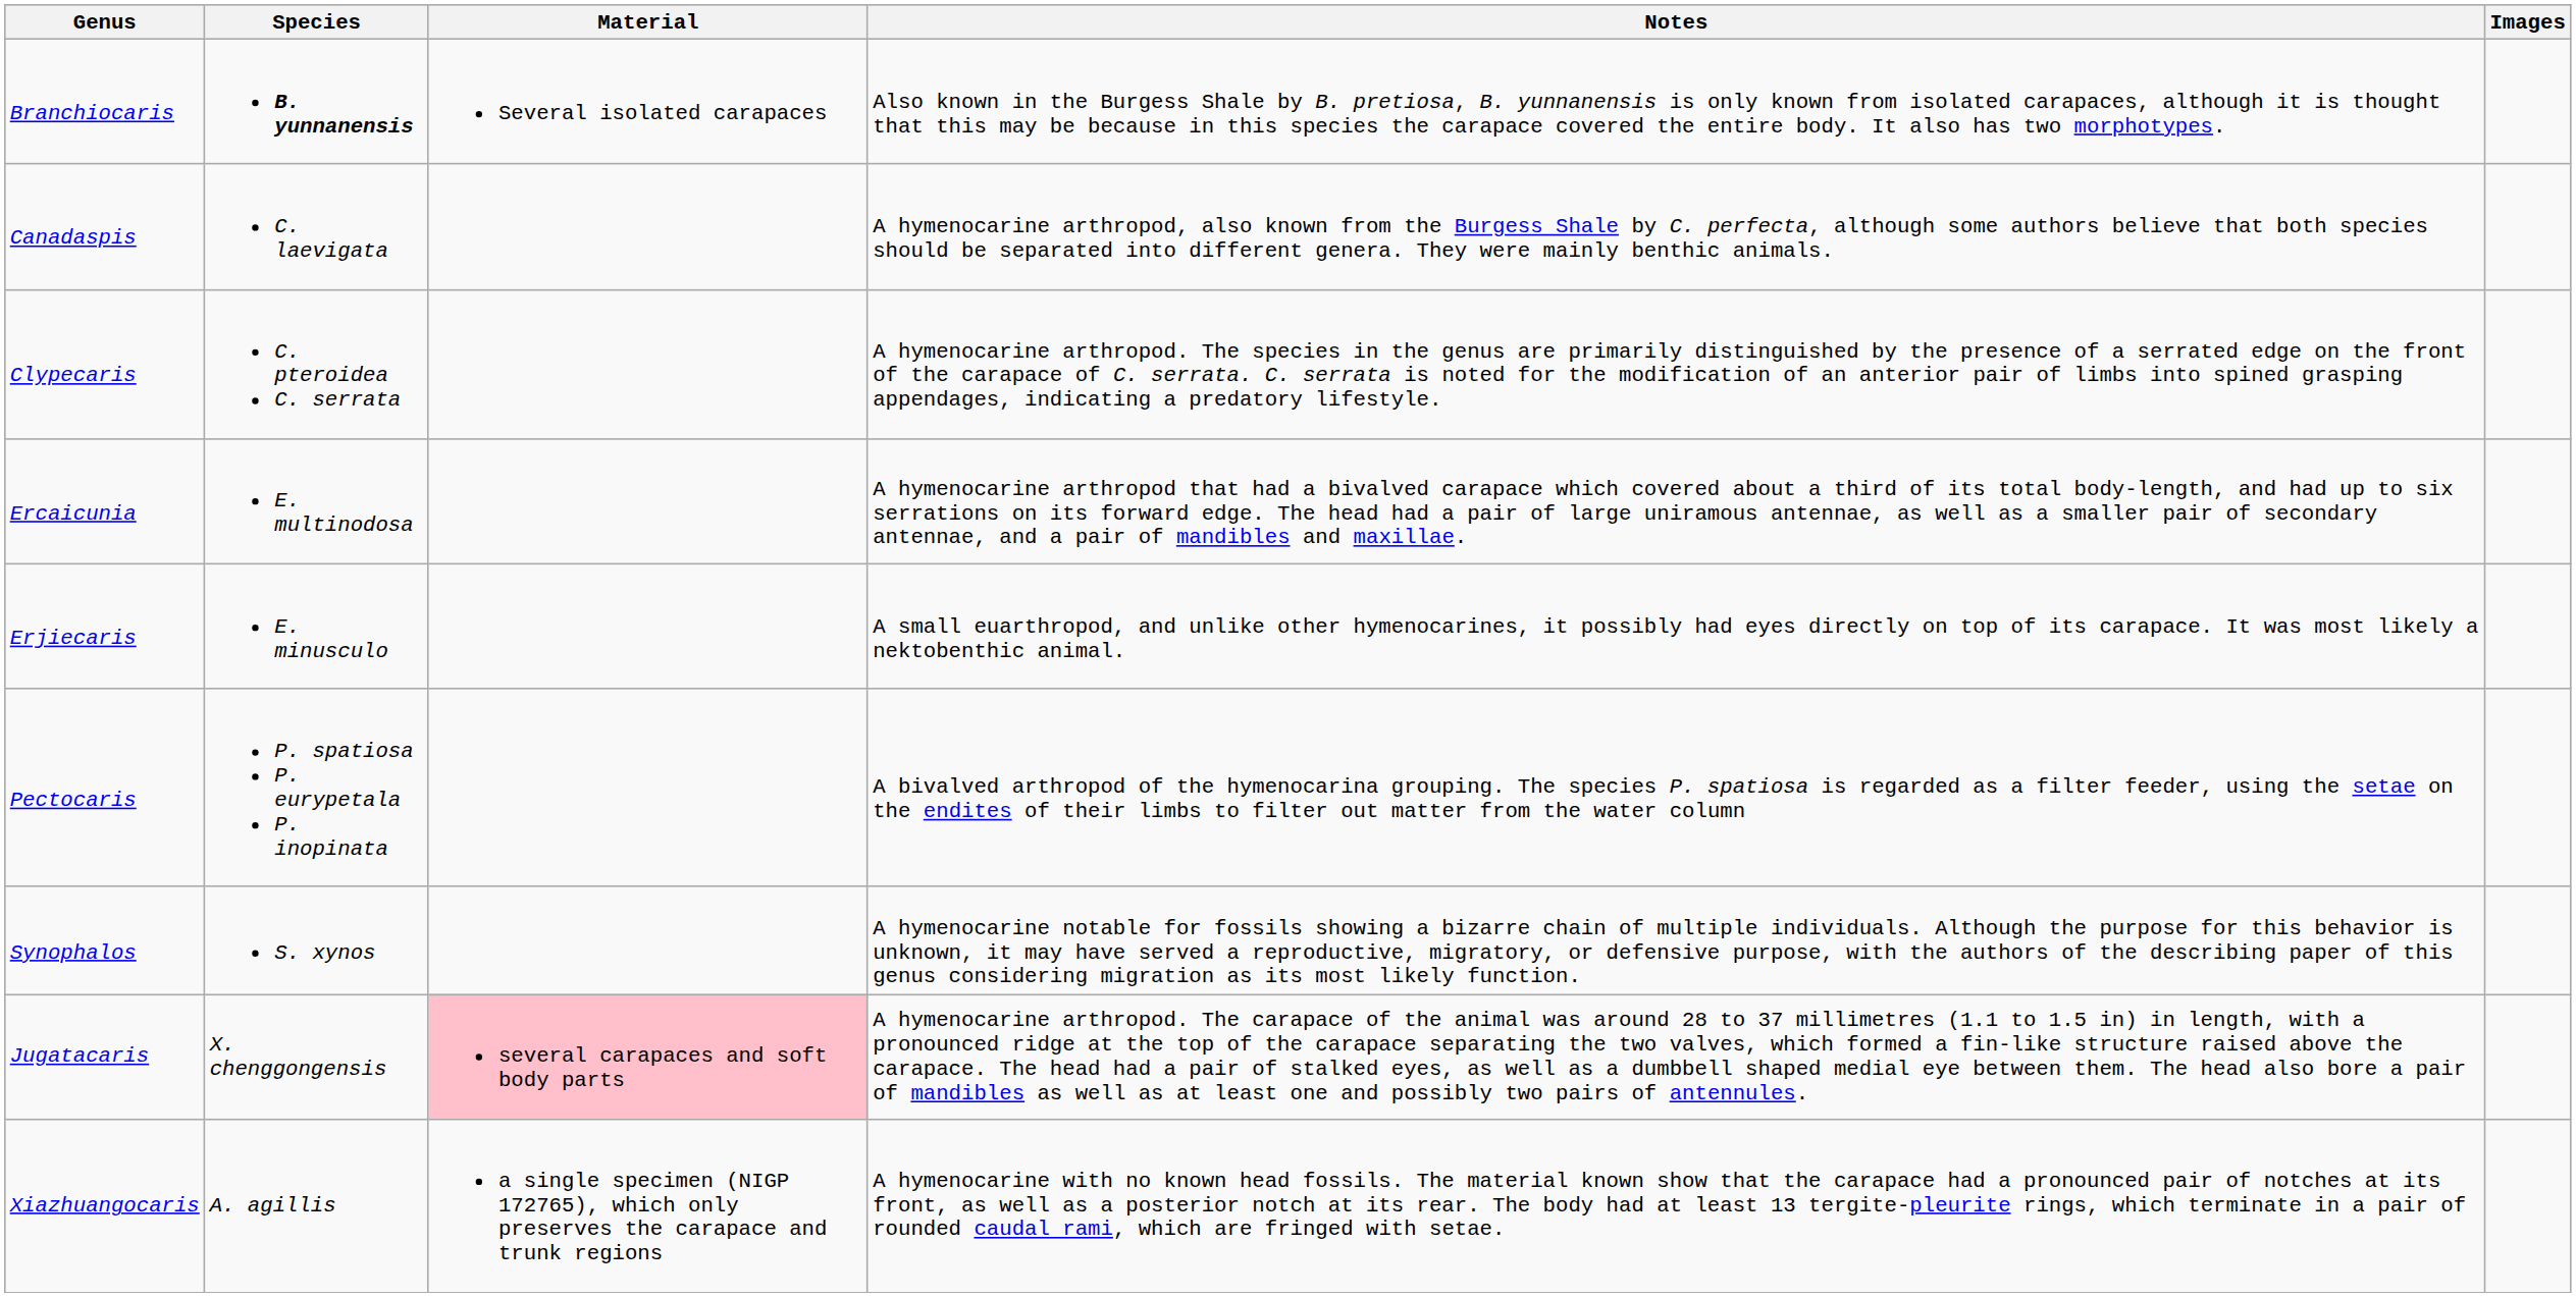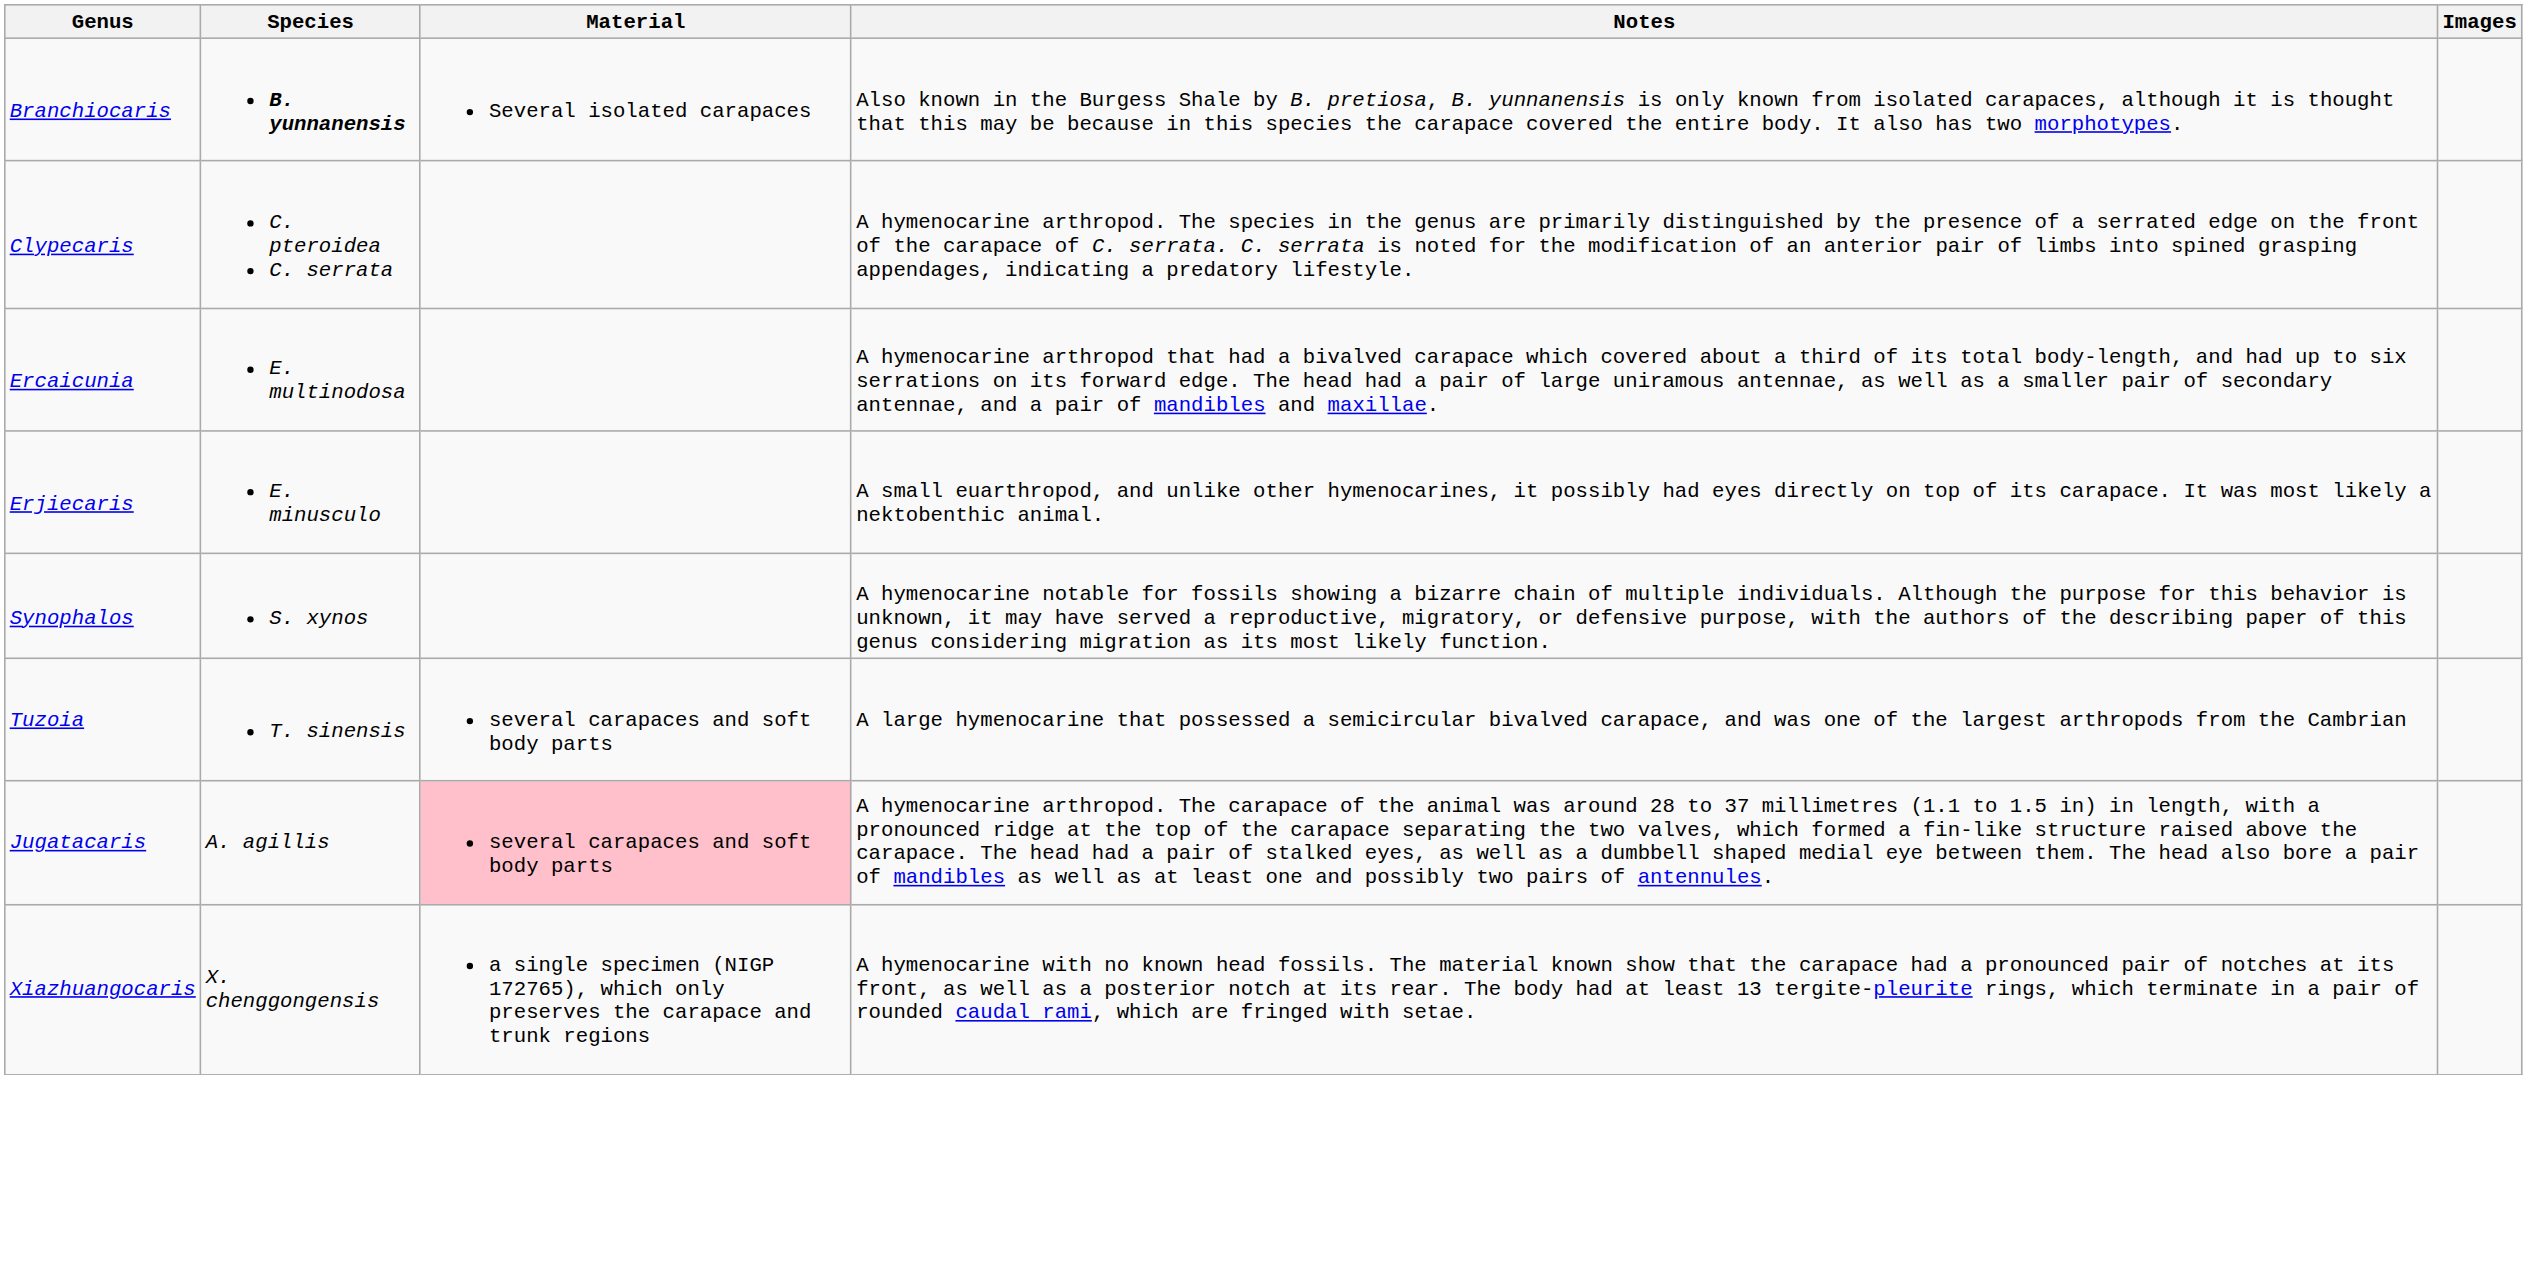 <table class="wikitable" style="margin:auto;width:100%;">
 <tr>
 <th>Genus</th>
 <th>Species</th>
 <th>Material</th>
 <th>Notes</th>
 <th>Images</th>
 </tr>
 <tr>
 <td><br><em><a href='#'>Branchiocaris</a></em></td>
 <td><strong><br><ul><li><em>B. yunnanensis</em></li></ul></strong></td>
 <td><br><ul><li>Several isolated carapaces</li></ul></td>
 <td><br>Also known in the Burgess Shale by <em>B. pretiosa</em>, <em>B. yunnanensis</em> is only known from isolated carapaces, although it is thought that this may be because in this species the carapace covered the entire body. It also has two <a href='#'>morphotypes</a>.</td>
 <td><br></td>
-</tr>
-<tr>
-<td><br><em><a href='#'>Canadaspis</a></em></td>
-<td><br><ul><li><em>C. laevigata</em></li></ul></td>
-<td></td>
-<td><br>A hymenocarine arthropod, also known from the <a href='#'>Burgess Shale</a> by <em>C. perfecta</em>, although some authors believe that both species should be separated into different genera. They were mainly benthic animals.</td>
-<td></td>
 </tr>
 <tr>
 <td><br><em><a href='#'>Clypecaris</a></em></td>
 <td><br><ul><li><em>C. pteroidea</em></li><li><em>C. serrata</em></li></ul></td>
 <td></td>
 <td><br>A hymenocarine arthropod. The species in the genus are primarily distinguished by the presence of a serrated edge on the front of the carapace of <em>C. serrata. C. serrata</em> is noted for the modification of an anterior pair of limbs into spined grasping appendages, indicating a predatory lifestyle.</td>
 <td><br></td>
 </tr>
 <tr>
 <td><br><em><a href='#'>Ercaicunia</a></em></td>
 <td><br><ul><li><em>E. multinodosa</em></li></ul></td>
 <td></td>
 <td><br>A hymenocarine arthropod that had a bivalved carapace which covered about a third of its total body-length, and had up to six serrations on its forward edge. The head had a pair of large uniramous antennae, as well as a smaller pair of secondary antennae, and a pair of <a href='#'>mandibles</a> and <a href='#'>maxillae</a>.</td>
 <td></td>
 </tr>
 <tr>
 <td><br><em><a href='#'>Erjiecaris</a></em></td>
 <td><br><ul><li><em>E. minusculo</em></li></ul></td>
 <td></td>
 <td><br>A small euarthropod, and unlike other hymenocarines, it possibly had eyes directly on top of its carapace. It was most likely a nektobenthic animal.</td>
 <td></td>
 </tr>
 <tr>
-<td><br><em><a href='#'>Pectocaris</a></em></td>
-<td><br><ul><li><em>P. spatiosa</em></li><li><em>P. eurypetala</em></li><li><em>P. inopinata</em></li></ul></td>
-<td></td>
-<td><br>A bivalved arthropod of the hymenocarina grouping. The species <em>P. spatiosa</em> is regarded as a filter feeder, using the <a href='#'>setae</a> on the <a href='#'>endites</a> of their limbs to filter out matter from the water column</td>
-<td><br></td>
-</tr>
-<tr>
 <td><br><em><a href='#'>Synophalos</a></em></td>
 <td><br><ul><li><em>S. xynos</em></li></ul></td>
 <td></td>
 <td><br>A hymenocarine notable for fossils showing a bizarre chain of multiple individuals. Although the purpose for this behavior is unknown, it may have served a reproductive, migratory, or defensive purpose, with the authors of the describing paper of this genus considering migration as its most likely function.</td>
 <td><br></td>
 </tr>
 <tr>
+<td><em><a href='#'>Tuzoia</a></em></td>
+<td><br><ul><li><em>T. sinensis</em></li></ul></td>
+<td><br><ul><li>several carapaces and soft body parts</li></ul></td>
+<td>A large hymenocarine that possessed a semicircular bivalved carapace, and was one of the largest arthropods from the Cambrian</td>
+<td></td>
+</tr>
+<tr>
 <td><em><a href='#'>Jugatacaris</a></em></td>
-<td><em>X. chenggongensis</em></td>
+<td><em>A. agillis</em></td>
 <td style="background: pink;"><br><ul><li>several carapaces and soft body parts</li></ul></td>
 <td>A hymenocarine arthropod. The carapace of the animal was around 28 to 37 millimetres (1.1 to 1.5 in) in length, with a pronounced ridge at the top of the carapace separating the two valves, which formed a fin-like structure raised above the carapace. The head had a pair of stalked eyes, as well as a dumbbell shaped medial eye between them. The head also bore a pair of <a href='#'>mandibles</a> as well as at least one and possibly two pairs of <a href='#'>antennules</a>.</td>
 <td></td>
 </tr>
 <tr>
 <td><em><a href='#'>Xiazhuangocaris</a></em></td>
-<td><em>A. agillis</em></td>
+<td><em>X. chenggongensis</em></td>
 <td><br><ul><li>a single specimen (NIGP 172765), which only preserves the carapace and trunk regions</li></ul></td>
 <td>A hymenocarine with no known head fossils. The material known show that the carapace had a pronounced pair of notches at its front, as well as a posterior notch at its rear. The body had at least 13 tergite-<a href='#'>pleurite</a> rings, which terminate in a pair of rounded <a href='#'>caudal rami</a>, which are fringed with setae.</td>
 <td></td>
 </tr>
 </table>
